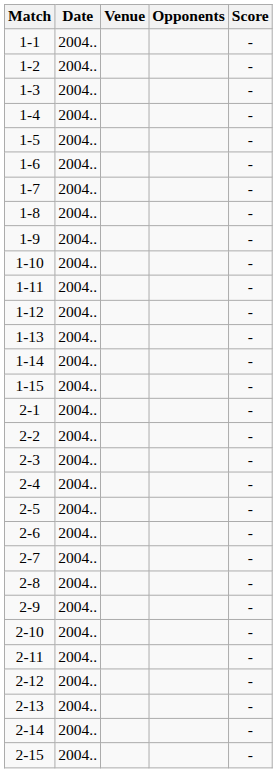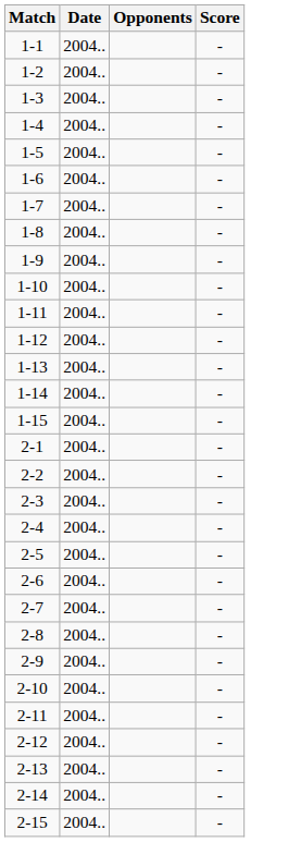 <table class="wikitable" style="text-align:center;">
 <tr>
 <th>Match</th>
 <th>Date</th>
-<th>Venue</th>
 <th>Opponents</th>
 <th>Score</th>
 </tr>
 <tr>
 <td>1-1</td>
 <td>2004..</td>
 <td><a href='#'></a></td>
-<td><a href='#'></a></td>
 <td>-</td>
 </tr>
 <tr>
 <td>1-2</td>
 <td>2004..</td>
-<td><a href='#'></a></td>
 <td><a href='#'></a></td>
 <td>-</td>
 </tr>
 <tr>
 <td>1-3</td>
 <td>2004..</td>
 <td><a href='#'></a></td>
-<td><a href='#'></a></td>
 <td>-</td>
 </tr>
 <tr>
 <td>1-4</td>
 <td>2004..</td>
-<td><a href='#'></a></td>
 <td><a href='#'></a></td>
 <td>-</td>
 </tr>
 <tr>
 <td>1-5</td>
 <td>2004..</td>
 <td><a href='#'></a></td>
-<td><a href='#'></a></td>
 <td>-</td>
 </tr>
 <tr>
 <td>1-6</td>
 <td>2004..</td>
-<td><a href='#'></a></td>
 <td><a href='#'></a></td>
 <td>-</td>
 </tr>
 <tr>
 <td>1-7</td>
 <td>2004..</td>
 <td><a href='#'></a></td>
-<td><a href='#'></a></td>
 <td>-</td>
 </tr>
 <tr>
 <td>1-8</td>
 <td>2004..</td>
-<td><a href='#'></a></td>
 <td><a href='#'></a></td>
 <td>-</td>
 </tr>
 <tr>
 <td>1-9</td>
 <td>2004..</td>
 <td><a href='#'></a></td>
-<td><a href='#'></a></td>
 <td>-</td>
 </tr>
 <tr>
 <td>1-10</td>
 <td>2004..</td>
-<td><a href='#'></a></td>
 <td><a href='#'></a></td>
 <td>-</td>
 </tr>
 <tr>
 <td>1-11</td>
 <td>2004..</td>
 <td><a href='#'></a></td>
-<td><a href='#'></a></td>
 <td>-</td>
 </tr>
 <tr>
 <td>1-12</td>
 <td>2004..</td>
-<td><a href='#'></a></td>
 <td><a href='#'></a></td>
 <td>-</td>
 </tr>
 <tr>
 <td>1-13</td>
 <td>2004..</td>
 <td><a href='#'></a></td>
-<td><a href='#'></a></td>
 <td>-</td>
 </tr>
 <tr>
 <td>1-14</td>
 <td>2004..</td>
-<td><a href='#'></a></td>
 <td><a href='#'></a></td>
 <td>-</td>
 </tr>
 <tr>
 <td>1-15</td>
 <td>2004..</td>
 <td><a href='#'></a></td>
-<td><a href='#'></a></td>
 <td>-</td>
 </tr>
 <tr>
 <td>2-1</td>
 <td>2004..</td>
-<td><a href='#'></a></td>
 <td><a href='#'></a></td>
 <td>-</td>
 </tr>
 <tr>
 <td>2-2</td>
 <td>2004..</td>
 <td><a href='#'></a></td>
-<td><a href='#'></a></td>
 <td>-</td>
 </tr>
 <tr>
 <td>2-3</td>
 <td>2004..</td>
-<td><a href='#'></a></td>
 <td><a href='#'></a></td>
 <td>-</td>
 </tr>
 <tr>
 <td>2-4</td>
 <td>2004..</td>
 <td><a href='#'></a></td>
-<td><a href='#'></a></td>
 <td>-</td>
 </tr>
 <tr>
 <td>2-5</td>
 <td>2004..</td>
-<td><a href='#'></a></td>
 <td><a href='#'></a></td>
 <td>-</td>
 </tr>
 <tr>
 <td>2-6</td>
 <td>2004..</td>
 <td><a href='#'></a></td>
-<td><a href='#'></a></td>
 <td>-</td>
 </tr>
 <tr>
 <td>2-7</td>
 <td>2004..</td>
-<td><a href='#'></a></td>
 <td><a href='#'></a></td>
 <td>-</td>
 </tr>
 <tr>
 <td>2-8</td>
 <td>2004..</td>
 <td><a href='#'></a></td>
-<td><a href='#'></a></td>
 <td>-</td>
 </tr>
 <tr>
 <td>2-9</td>
 <td>2004..</td>
-<td><a href='#'></a></td>
 <td><a href='#'></a></td>
 <td>-</td>
 </tr>
 <tr>
 <td>2-10</td>
 <td>2004..</td>
 <td><a href='#'></a></td>
-<td><a href='#'></a></td>
 <td>-</td>
 </tr>
 <tr>
 <td>2-11</td>
 <td>2004..</td>
-<td><a href='#'></a></td>
 <td><a href='#'></a></td>
 <td>-</td>
 </tr>
 <tr>
 <td>2-12</td>
 <td>2004..</td>
 <td><a href='#'></a></td>
-<td><a href='#'></a></td>
 <td>-</td>
 </tr>
 <tr>
 <td>2-13</td>
 <td>2004..</td>
-<td><a href='#'></a></td>
 <td><a href='#'></a></td>
 <td>-</td>
 </tr>
 <tr>
 <td>2-14</td>
 <td>2004..</td>
 <td><a href='#'></a></td>
-<td><a href='#'></a></td>
 <td>-</td>
 </tr>
 <tr>
 <td>2-15</td>
 <td>2004..</td>
 <td><a href='#'></a></td>
-<td><a href='#'></a></td>
 <td>-</td>
 </tr>
 </table>
